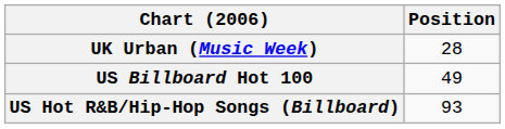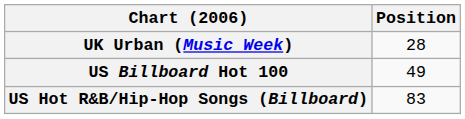 <table class="wikitable sortable plainrowheaders">
 <tr>
 <th>Chart (2006)</th>
 <th>Position</th>
 </tr>
 <tr>
 <th scope="row">UK Urban (<em><a href='#'>Music Week</a></em>)</th>
 <td align="center">28</td>
 </tr>
 <tr>
 <th scope="row">US <em>Billboard</em> Hot 100</th>
 <td style="text-align:center;">49</td>
 </tr>
 <tr>
 <th scope="row">US Hot R&B/Hip-Hop Songs (<em>Billboard</em>)</th>
-<td style="text-align:center;">93</td>
+<td style="text-align:center;">83</td>
 </tr>
 </table>
